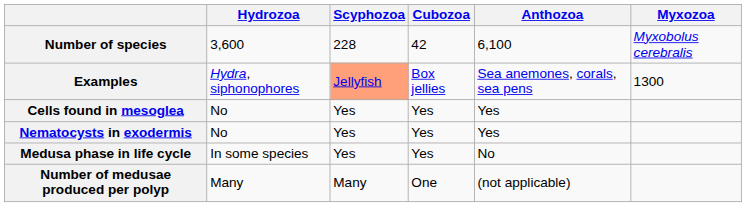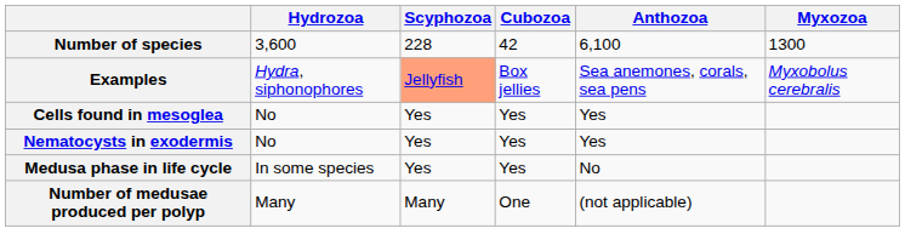 <table class="wikitable">
 <tr>
 <th></th>
 <th><a href='#'>Hydrozoa</a></th>
 <th><a href='#'>Scyphozoa</a></th>
 <th><a href='#'>Cubozoa</a></th>
 <th><a href='#'>Anthozoa</a></th>
 <th><a href='#'>Myxozoa</a></th>
 </tr>
 <tr>
 <th>Number of species</th>
 <td>3,600</td>
 <td>228</td>
 <td>42</td>
 <td>6,100</td>
-<td><em><a href='#'>Myxobolus cerebralis</a></em></td>
+<td>1300</td>
 </tr>
 <tr>
 <th>Examples</th>
 <td><em><a href='#'>Hydra</a></em>, <a href='#'>siphonophores</a></td>
 <td style="background: lightsalmon;"><a href='#'>Jellyfish</a></td>
 <td><a href='#'>Box jellies</a></td>
 <td><a href='#'>Sea anemones</a>, <a href='#'>corals</a>, <a href='#'>sea pens</a></td>
-<td>1300</td>
+<td><em><a href='#'>Myxobolus cerebralis</a></em></td>
 </tr>
 <tr>
 <th>Cells found in <a href='#'>mesoglea</a></th>
 <td>No</td>
 <td>Yes</td>
 <td>Yes</td>
 <td>Yes</td>
 <td></td>
 </tr>
 <tr>
 <th><a href='#'>Nematocysts</a> in <a href='#'>exodermis</a></th>
 <td>No</td>
 <td>Yes</td>
 <td>Yes</td>
 <td>Yes</td>
 <td></td>
 </tr>
 <tr>
 <th>Medusa phase in life cycle</th>
 <td>In some species</td>
 <td>Yes</td>
 <td>Yes</td>
 <td>No</td>
 <td></td>
 </tr>
 <tr>
 <th>Number of medusae produced per polyp</th>
 <td>Many</td>
 <td>Many</td>
 <td>One</td>
 <td>(not applicable)</td>
 <td></td>
 </tr>
 </table>
